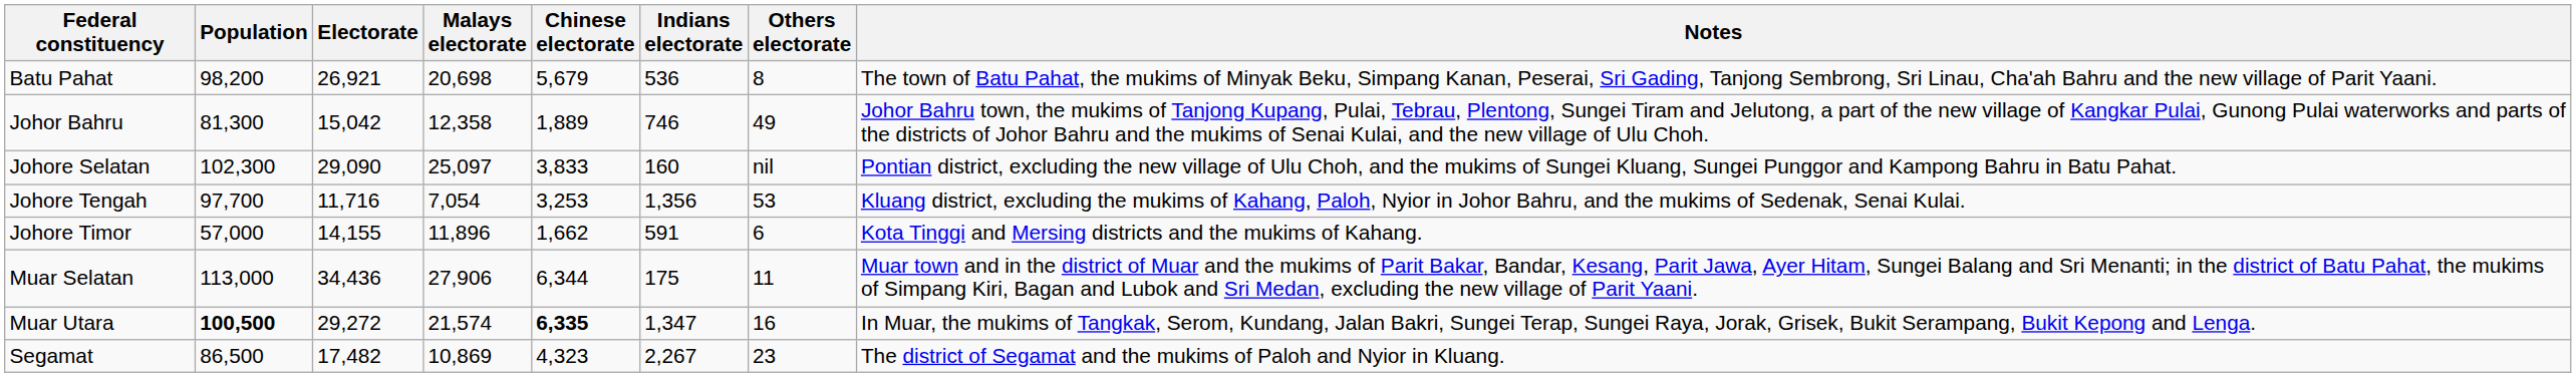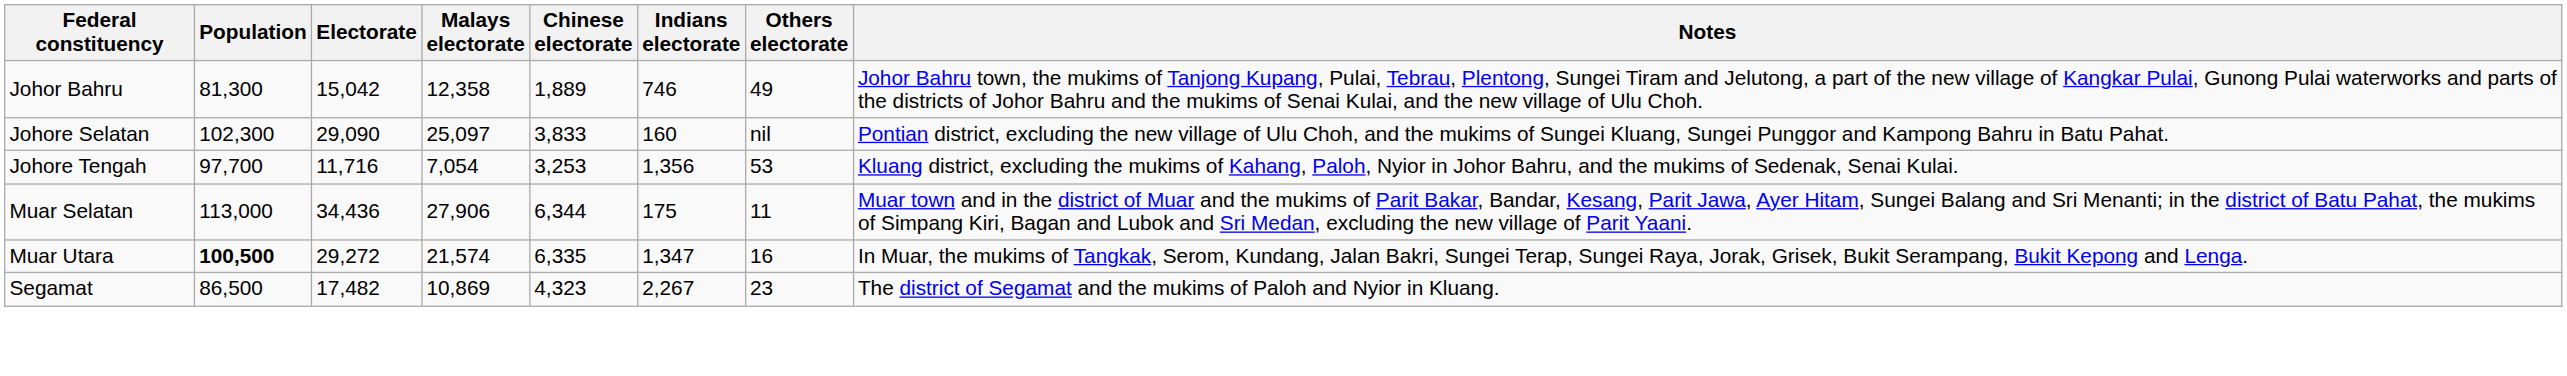 <table class="wikitable sortable">
 <tr>
 <th>Federal constituency</th>
 <th>Population</th>
 <th>Electorate</th>
 <th>Malays<br>electorate</th>
 <th>Chinese<br>electorate</th>
 <th>Indians<br>electorate</th>
 <th>Others<br>electorate</th>
 <th>Notes</th>
-</tr>
-<tr>
-<td>Batu Pahat</td>
-<td>98,200</td>
-<td>26,921</td>
-<td>20,698</td>
-<td>5,679</td>
-<td>536</td>
-<td>8</td>
-<td>The town of <a href='#'>Batu Pahat</a>, the mukims of Minyak Beku, Simpang Kanan, Peserai, <a href='#'>Sri Gading</a>, Tanjong Sembrong, Sri Linau, Cha'ah Bahru and the new village of Parit Yaani.</td>
 </tr>
 <tr>
 <td>Johor Bahru</td>
 <td>81,300</td>
 <td>15,042</td>
 <td>12,358</td>
 <td>1,889</td>
 <td>746</td>
 <td>49</td>
 <td><a href='#'>Johor Bahru</a> town, the mukims of <a href='#'>Tanjong Kupang</a>, Pulai, <a href='#'>Tebrau</a>, <a href='#'>Plentong</a>, Sungei Tiram and Jelutong, a part of the new village of <a href='#'>Kangkar Pulai</a>, Gunong Pulai waterworks and parts of the districts of Johor Bahru and the mukims of Senai Kulai, and the new village of Ulu Choh.</td>
 </tr>
 <tr>
 <td>Johore Selatan</td>
 <td>102,300</td>
 <td>29,090</td>
 <td>25,097</td>
 <td>3,833</td>
 <td>160</td>
 <td>nil</td>
 <td><a href='#'>Pontian</a> district, excluding the new village of Ulu Choh, and the mukims of Sungei Kluang, Sungei Punggor and Kampong Bahru in Batu Pahat.</td>
 </tr>
 <tr>
 <td>Johore Tengah</td>
 <td>97,700</td>
 <td>11,716</td>
 <td>7,054</td>
 <td>3,253</td>
 <td>1,356</td>
 <td>53</td>
 <td><a href='#'>Kluang</a> district, excluding the mukims of <a href='#'>Kahang</a>, <a href='#'>Paloh</a>, Nyior in Johor Bahru, and the mukims of Sedenak, Senai Kulai.</td>
 </tr>
 <tr>
-<td>Johore Timor</td>
-<td>57,000</td>
-<td>14,155</td>
-<td>11,896</td>
-<td>1,662</td>
-<td>591</td>
-<td>6</td>
-<td><a href='#'>Kota Tinggi</a> and <a href='#'>Mersing</a> districts and the mukims of Kahang.</td>
-</tr>
-<tr>
 <td>Muar Selatan</td>
 <td>113,000</td>
 <td>34,436</td>
 <td>27,906</td>
 <td>6,344</td>
 <td>175</td>
 <td>11</td>
 <td><a href='#'>Muar town</a> and in the <a href='#'>district of Muar</a> and the mukims of <a href='#'>Parit Bakar</a>, Bandar, <a href='#'>Kesang</a>, <a href='#'>Parit Jawa</a>, <a href='#'>Ayer Hitam</a>, Sungei Balang and Sri Menanti; in the <a href='#'>district of Batu Pahat</a>, the mukims of Simpang Kiri, Bagan and Lubok and <a href='#'>Sri Medan</a>, excluding the new village of <a href='#'>Parit Yaani</a>.</td>
 </tr>
 <tr>
 <td>Muar Utara</td>
 <td><strong>100,500</strong></td>
 <td>29,272</td>
 <td>21,574</td>
-<td><strong>6,335</strong></td>
+<td>6,335</td>
 <td>1,347</td>
 <td>16</td>
 <td>In Muar, the mukims of <a href='#'>Tangkak</a>, Serom, Kundang, Jalan Bakri, Sungei Terap, Sungei Raya, Jorak, Grisek, Bukit Serampang, <a href='#'>Bukit Kepong</a> and <a href='#'>Lenga</a>.</td>
 </tr>
 <tr>
 <td>Segamat</td>
 <td>86,500</td>
 <td>17,482</td>
 <td>10,869</td>
 <td>4,323</td>
 <td>2,267</td>
 <td>23</td>
 <td>The <a href='#'>district of Segamat</a> and the mukims of Paloh and Nyior in Kluang.</td>
 </tr>
 </table>
